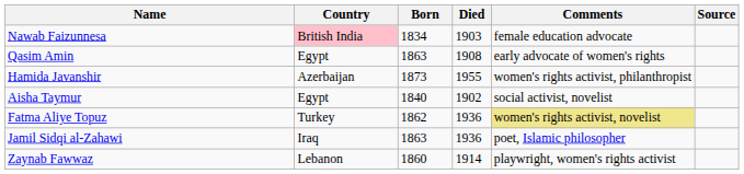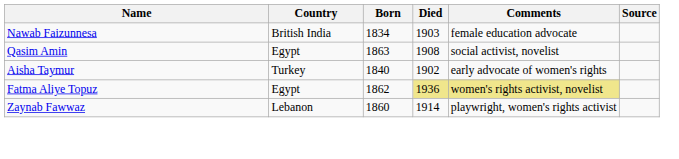 <table class="wikitable sortable plainrowheaders">
 <tr>
 <th width="350">Name</th>
 <th width="120">Country</th>
 <th width="60">Born</th>
 <th width="40">Died</th>
 <th class= width="600px">Comments</th>
 <th class=width="20px">Source</th>
 </tr>
 <tr>
 <td data-sort-value="Faizunnesa, Nawab"><a href='#'>Nawab Faizunnesa</a></td>
-<td style="background: pink;">British India</td>
+<td>British India</td>
 <td>1834</td>
 <td>1903</td>
 <td>female education advocate</td>
 <td></td>
 </tr>
 <tr>
 <td data-sort-value="Amin, Qasim"><a href='#'>Qasim Amin</a></td>
 <td>Egypt</td>
 <td>1863</td>
 <td>1908</td>
+<td>social activist, novelist</td>
+<td></td>
+</tr>
+<tr>
+<td data-sort-value="Taymur, Aisha"><a href='#'>Aisha Taymur</a></td>
+<td>Turkey</td>
+<td>1840</td>
+<td>1902</td>
 <td>early advocate of women's rights</td>
 <td></td>
 </tr>
 <tr>
-<td data-sort-value="Javanshir, Hamida"><a href='#'>Hamida Javanshir</a></td>
-<td>Azerbaijan</td>
-<td>1873</td>
-<td>1955</td>
-<td>women's rights activist, philanthropist</td>
-<td></td>
-</tr>
-<tr>
-<td data-sort-value="Taymur, Aisha"><a href='#'>Aisha Taymur</a></td>
+<td data-sort-value="Topuz, Fatma Aliya"><a href='#'>Fatma Aliye Topuz</a></td>
 <td>Egypt</td>
-<td>1840</td>
-<td>1902</td>
-<td>social activist, novelist</td>
-<td></td>
-</tr>
-<tr>
-<td data-sort-value="Topuz, Fatma Aliya"><a href='#'>Fatma Aliye Topuz</a></td>
-<td>Turkey</td>
 <td>1862</td>
-<td>1936</td>
+<td style="background: khaki;">1936</td>
 <td style="background: khaki;">women's rights activist, novelist</td>
-<td></td>
-</tr>
-<tr>
-<td data-sort-value="Zahawi, Jamil Sidqi al-"><a href='#'>Jamil Sidqi al-Zahawi</a></td>
-<td>Iraq</td>
-<td>1863</td>
-<td>1936</td>
-<td>poet, <a href='#'>Islamic philosopher</a></td>
 <td></td>
 </tr>
 <tr>
 <td><a href='#'>Zaynab Fawwaz</a></td>
 <td>Lebanon</td>
 <td>1860</td>
 <td>1914</td>
 <td>playwright, women's rights activist</td>
 <td></td>
 </tr>
 </table>
